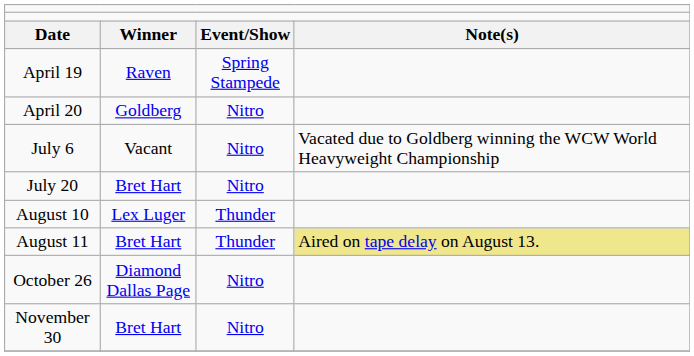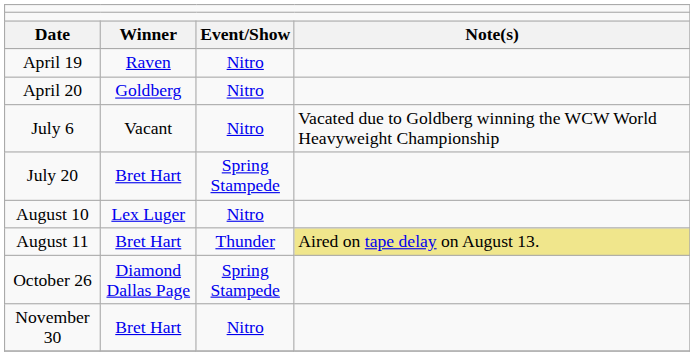 <table class="wikitable" style="text-align:center; width:100%;">
 <tr>
 <td colspan="5"></td>
 </tr>
 <tr>
 <td colspan="5"><strong></strong></td>
 </tr>
 <tr>
 <th width=14%>Date</th>
 <th width=14%>Winner</th>
 <th width=14%>Event/Show</th>
 <th width=58%>Note(s)</th>
 </tr>
 <tr>
 <td>April 19</td>
 <td><a href='#'>Raven</a></td>
-<td><a href='#'>Spring Stampede</a></td>
+<td><a href='#'>Nitro</a></td>
 <td align=left></td>
 </tr>
 <tr>
 <td>April 20</td>
 <td><a href='#'>Goldberg</a></td>
 <td><a href='#'>Nitro</a></td>
 <td align=left></td>
 </tr>
 <tr>
 <td>July 6</td>
 <td>Vacant</td>
 <td><a href='#'>Nitro</a></td>
 <td align=left>Vacated  due to Goldberg winning the WCW World Heavyweight Championship</td>
 </tr>
 <tr>
 <td>July 20</td>
 <td><a href='#'>Bret Hart</a></td>
-<td><a href='#'>Nitro</a></td>
+<td><a href='#'>Spring Stampede</a></td>
 <td align=left></td>
 </tr>
 <tr>
 <td>August 10</td>
 <td><a href='#'>Lex Luger</a></td>
-<td><a href='#'>Thunder</a></td>
+<td><a href='#'>Nitro</a></td>
 <td align=left></td>
 </tr>
 <tr>
 <td>August 11</td>
 <td><a href='#'>Bret Hart</a></td>
 <td><a href='#'>Thunder</a></td>
 <td align=left style="background: khaki;">Aired on <a href='#'>tape delay</a> on August 13.</td>
 </tr>
 <tr>
 <td>October 26</td>
 <td><a href='#'>Diamond Dallas Page</a></td>
-<td><a href='#'>Nitro</a></td>
+<td><a href='#'>Spring Stampede</a></td>
 <td align=left></td>
 </tr>
 <tr>
 <td>November 30</td>
 <td><a href='#'>Bret Hart</a></td>
 <td><a href='#'>Nitro</a></td>
 <td align=left></td>
 </tr>
 <tr>
 </tr>
 </table>
